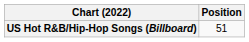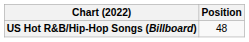 <table class="wikitable plainrowheaders" style="text-align:center">
 <tr>
 <th scope="col">Chart (2022)</th>
 <th scope="col">Position</th>
 </tr>
 <tr>
 <th scope="row">US Hot R&B/Hip-Hop Songs (<em>Billboard</em>)</th>
-<td>51</td>
+<td>48</td>
 </tr>
 </table>
